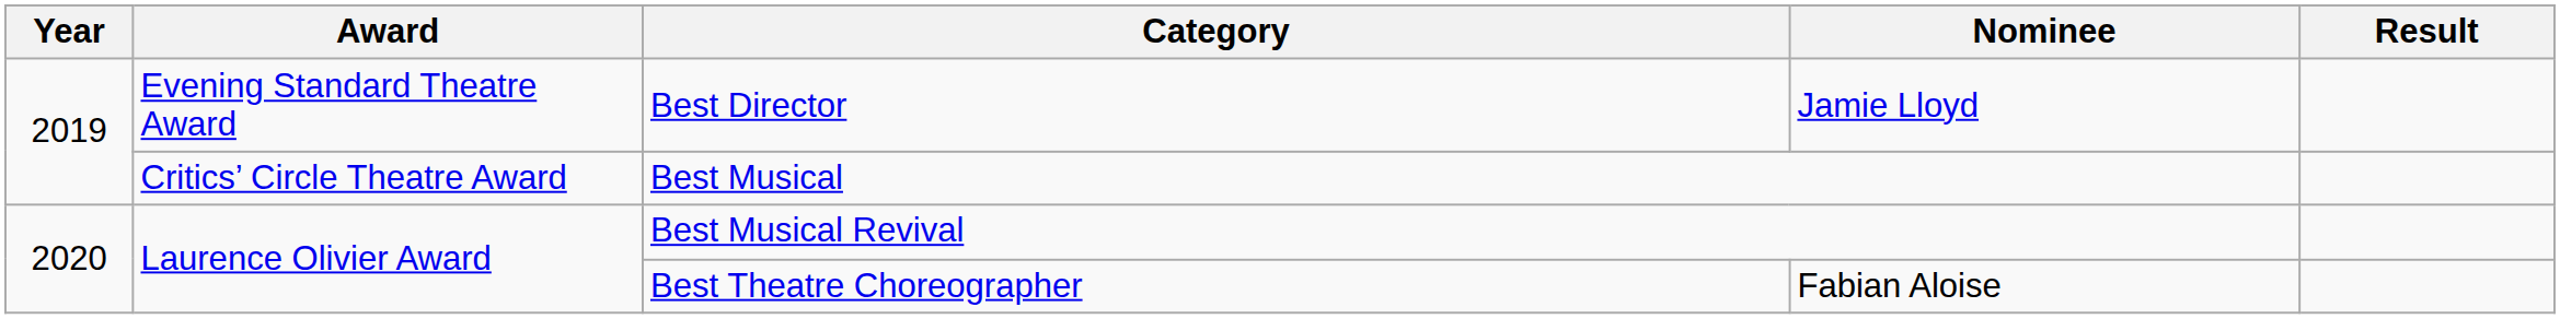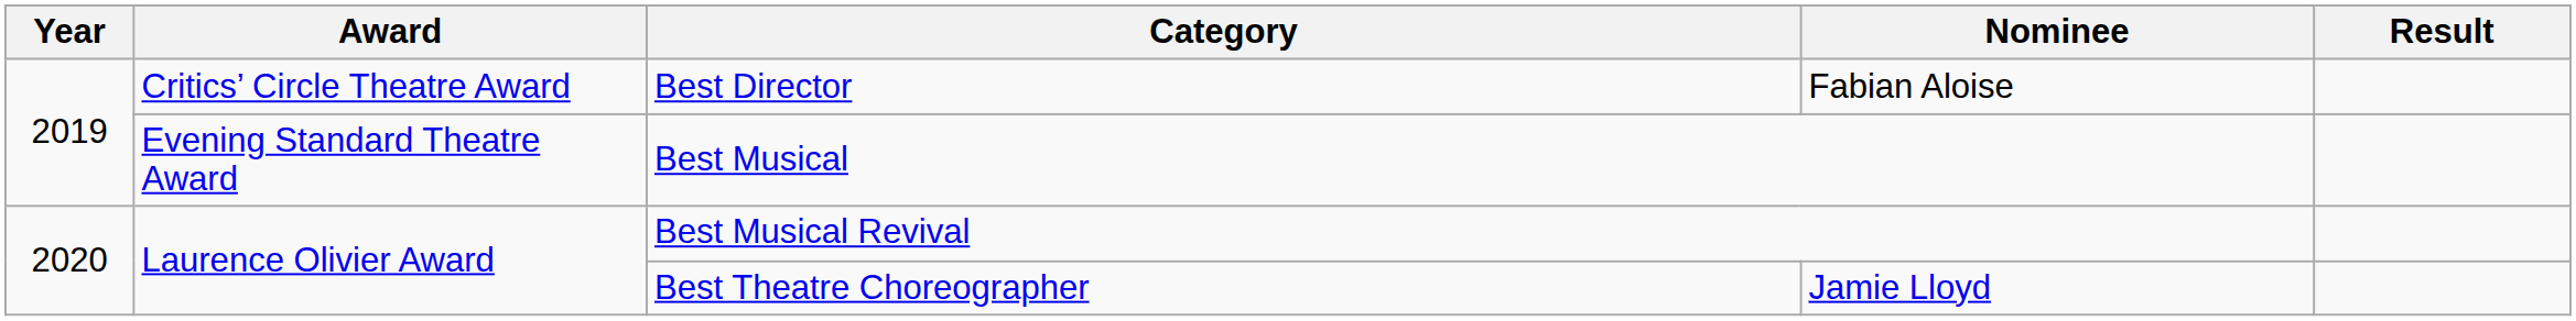 <table class="wikitable" width="95%">
 <tr>
 <th width="5%">Year</th>
 <th width="20%">Award</th>
 <th width="45%">Category</th>
 <th width="20%">Nominee</th>
 <th width="10%">Result</th>
 </tr>
 <tr>
 <td rowspan="2" align="center">2019</td>
-<td><a href='#'>Evening Standard Theatre Award</a></td>
+<td><a href='#'>Critics’ Circle Theatre Award</a></td>
 <td><a href='#'>Best Director</a></td>
-<td><a href='#'>Jamie Lloyd</a></td>
+<td>Fabian Aloise</td>
 <td></td>
 </tr>
 <tr>
-<td><a href='#'>Critics’ Circle Theatre Award</a></td>
+<td><a href='#'>Evening Standard Theatre Award</a></td>
 <td colspan="2"><a href='#'>Best Musical</a></td>
 <td></td>
 </tr>
 <tr>
 <td rowspan="2" align="center">2020</td>
 <td rowspan="2"><a href='#'>Laurence Olivier Award</a></td>
 <td colspan="2"><a href='#'>Best Musical Revival</a></td>
 <td></td>
 </tr>
 <tr>
 <td><a href='#'>Best Theatre Choreographer</a></td>
-<td>Fabian Aloise</td>
+<td><a href='#'>Jamie Lloyd</a></td>
 <td></td>
 </tr>
 </table>
